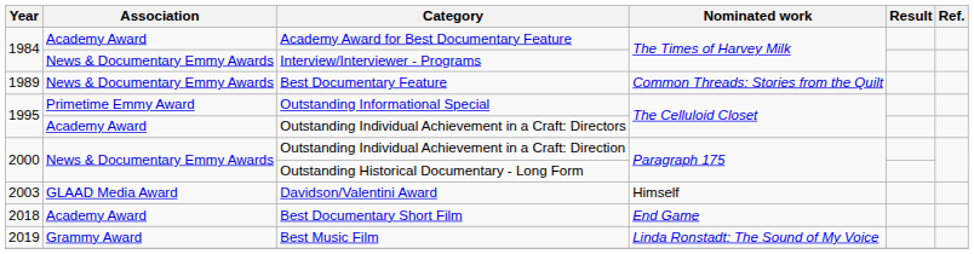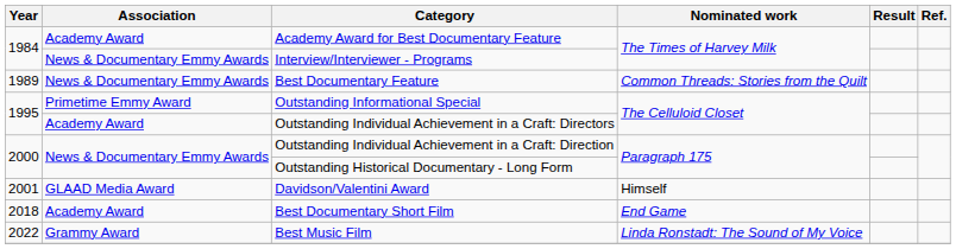 <table class="wikitable sortable">
 <tr>
 <th>Year</th>
 <th>Association</th>
 <th>Category</th>
 <th>Nominated work</th>
 <th>Result</th>
 <th class=unsortable>Ref.</th>
 </tr>
 <tr>
 <td rowspan=2>1984</td>
 <td><a href='#'>Academy Award</a></td>
 <td><a href='#'>Academy Award for Best Documentary Feature</a></td>
 <td rowspan=2><em><a href='#'>The Times of Harvey Milk</a></em></td>
 <td></td>
 <td></td>
 </tr>
 <tr>
 <td><a href='#'>News & Documentary Emmy Awards</a></td>
 <td><a href='#'>Interview/Interviewer - Programs</a></td>
 <td></td>
 <td></td>
 </tr>
 <tr>
 <td>1989</td>
 <td><a href='#'>News & Documentary Emmy Awards</a></td>
 <td><a href='#'>Best Documentary Feature</a></td>
 <td><em><a href='#'>Common Threads: Stories from the Quilt</a></em></td>
 <td></td>
 <td></td>
 </tr>
 <tr>
 <td rowspan=2>1995</td>
 <td><a href='#'>Primetime Emmy Award</a></td>
 <td><a href='#'>Outstanding Informational Special</a></td>
 <td rowspan=2><em><a href='#'>The Celluloid Closet</a></em></td>
 <td></td>
 <td></td>
 </tr>
 <tr>
 <td><a href='#'>Academy Award</a></td>
 <td>Outstanding Individual Achievement in a Craft: Directors</td>
 <td></td>
 <td></td>
 </tr>
 <tr>
 <td rowspan=2>2000</td>
 <td rowspan=2><a href='#'>News & Documentary Emmy Awards</a></td>
 <td>Outstanding Individual Achievement in a Craft: Direction</td>
 <td rowspan=2><em><a href='#'>Paragraph 175</a></em></td>
 <td></td>
 <td rowspan=2></td>
 </tr>
 <tr>
 <td>Outstanding Historical Documentary - Long Form</td>
 <td></td>
 </tr>
 <tr>
-<td>2003</td>
+<td>2001</td>
 <td><a href='#'>GLAAD Media Award</a></td>
 <td><a href='#'>Davidson/Valentini Award</a></td>
 <td>Himself</td>
 <td></td>
 <td></td>
 </tr>
 <tr>
 <td>2018</td>
 <td><a href='#'>Academy Award</a></td>
 <td><a href='#'>Best Documentary Short Film</a></td>
 <td><em><a href='#'>End Game</a></em></td>
 <td></td>
 <td></td>
 </tr>
 <tr>
-<td>2019</td>
+<td>2022</td>
 <td><a href='#'>Grammy Award</a></td>
 <td><a href='#'>Best Music Film</a></td>
 <td><em><a href='#'>Linda Ronstadt: The Sound of My Voice</a></em></td>
 <td></td>
 <td></td>
 </tr>
 <tr>
 </tr>
 </table>
